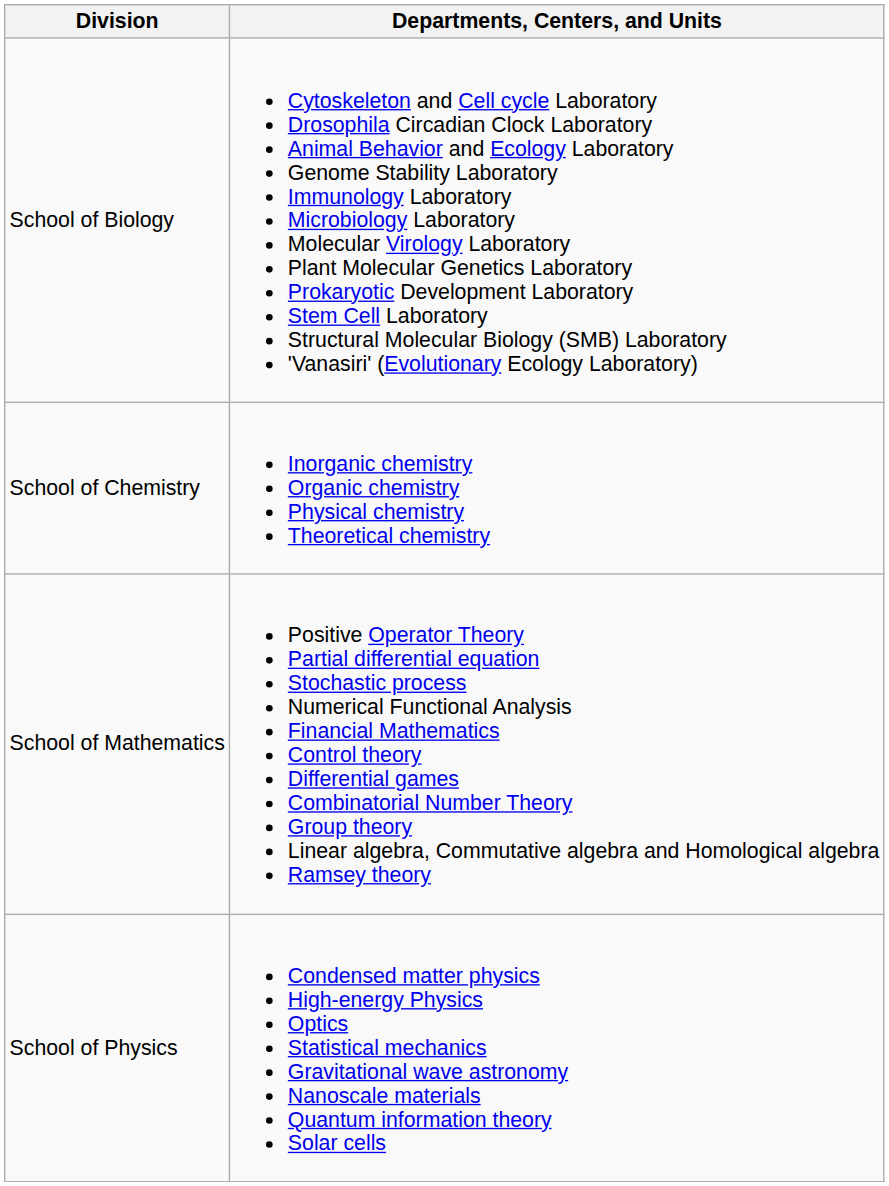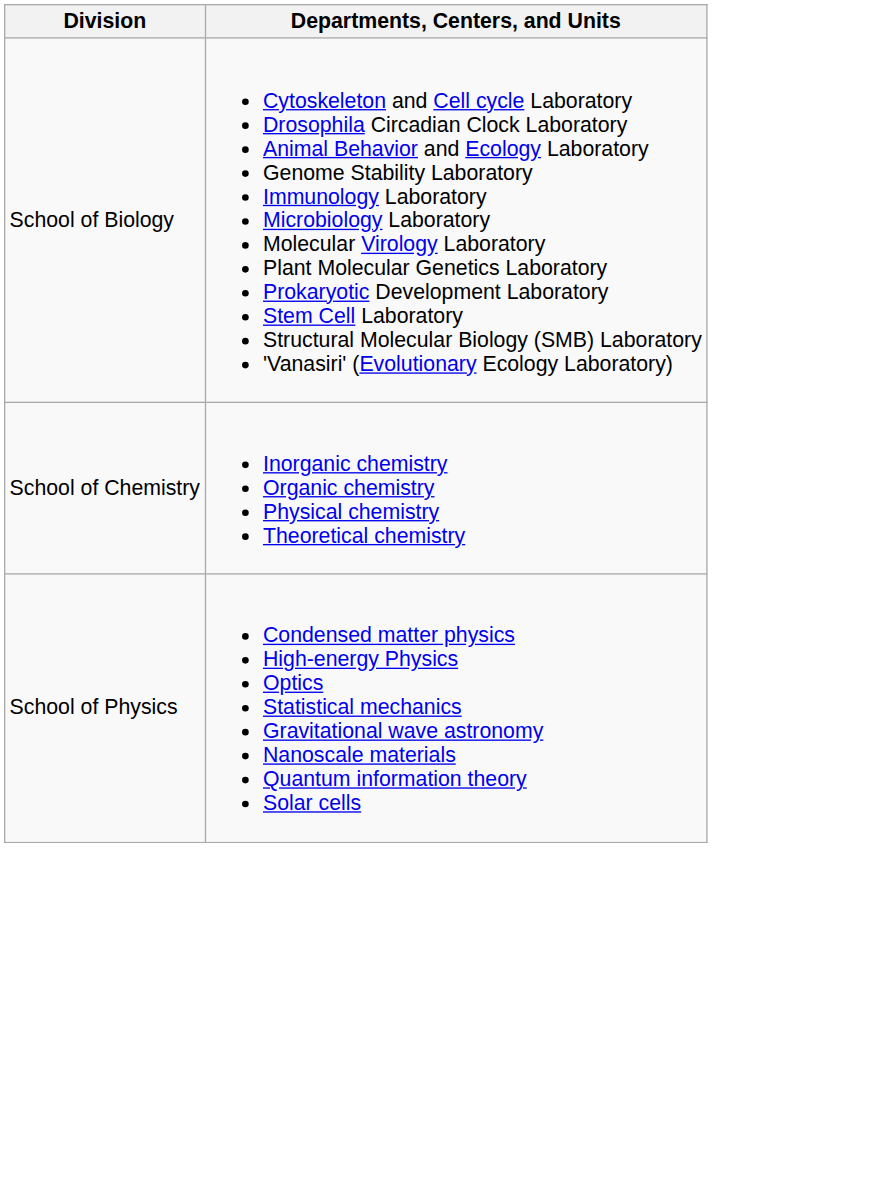 <table class="wikitable">
 <tr>
 <th>Division</th>
 <th>Departments, Centers, and Units</th>
 </tr>
 <tr>
 <td>School of Biology</td>
 <td><br><ul><li><a href='#'>Cytoskeleton</a> and <a href='#'>Cell cycle</a> Laboratory</li><li><a href='#'>Drosophila</a> Circadian Clock Laboratory</li><li><a href='#'>Animal Behavior</a> and <a href='#'>Ecology</a> Laboratory</li><li>Genome Stability Laboratory</li><li><a href='#'>Immunology</a> Laboratory</li><li><a href='#'>Microbiology</a> Laboratory</li><li>Molecular <a href='#'>Virology</a> Laboratory</li><li>Plant Molecular Genetics Laboratory</li><li><a href='#'>Prokaryotic</a> Development Laboratory</li><li><a href='#'>Stem Cell</a> Laboratory</li><li>Structural Molecular Biology (SMB) Laboratory</li><li>'Vanasiri' (<a href='#'>Evolutionary</a> Ecology Laboratory)</li></ul></td>
 </tr>
 <tr>
 <td>School of Chemistry</td>
 <td><br><ul><li><a href='#'>Inorganic chemistry</a></li><li><a href='#'>Organic chemistry</a></li><li><a href='#'>Physical chemistry</a></li><li><a href='#'>Theoretical chemistry</a></li></ul></td>
 </tr>
 <tr>
-<td>School of Mathematics</td>
-<td><br><ul><li>Positive <a href='#'>Operator Theory</a></li><li><a href='#'>Partial differential equation</a></li><li><a href='#'>Stochastic process</a></li><li>Numerical Functional Analysis</li><li><a href='#'>Financial Mathematics</a></li><li><a href='#'>Control theory</a></li><li><a href='#'>Differential games</a></li><li><a href='#'>Combinatorial Number Theory</a></li><li><a href='#'>Group theory</a></li><li>Linear algebra, Commutative algebra and Homological algebra</li><li><a href='#'>Ramsey theory</a></li></ul></td>
-</tr>
-<tr>
 <td>School of Physics</td>
 <td><br><ul><li><a href='#'>Condensed matter physics</a></li><li><a href='#'>High-energy Physics</a></li><li><a href='#'>Optics</a></li><li><a href='#'>Statistical mechanics</a></li><li><a href='#'>Gravitational wave astronomy</a></li><li><a href='#'>Nanoscale materials</a></li><li><a href='#'>Quantum information theory</a></li><li><a href='#'>Solar cells</a></li></ul></td>
 </tr>
 </table>
